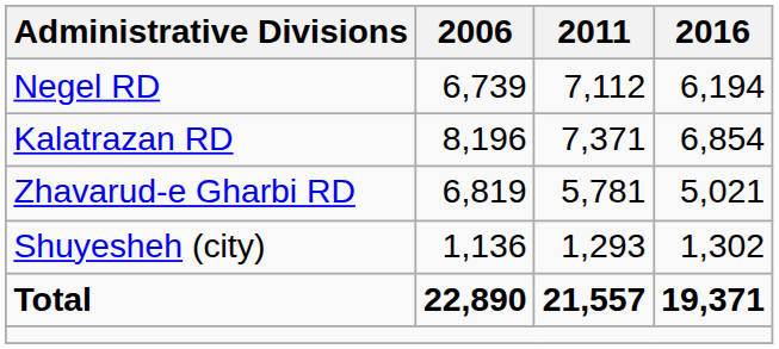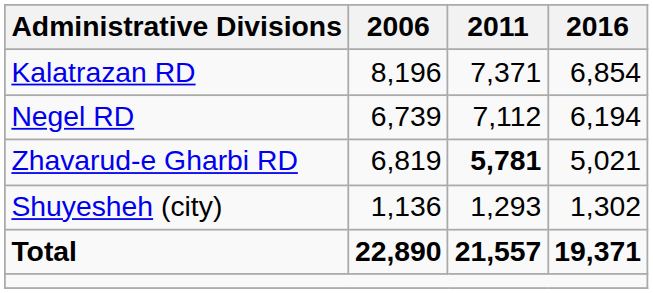 <table class="wikitable">
 <tr>
 <th>Administrative Divisions</th>
 <th>2006</th>
 <th>2011</th>
 <th>2016</th>
 </tr>
 <tr>
+<td><a href='#'>Kalatrazan RD</a></td>
+<td style="text-align: right;">8,196</td>
+<td style="text-align: right;">7,371</td>
+<td style="text-align: right;">6,854</td>
+</tr>
+<tr>
 <td><a href='#'>Negel RD</a></td>
 <td style="text-align: right;">6,739</td>
 <td style="text-align: right;">7,112</td>
 <td style="text-align: right;">6,194</td>
 </tr>
 <tr>
-<td><a href='#'>Kalatrazan RD</a></td>
-<td style="text-align: right;">8,196</td>
-<td style="text-align: right;">7,371</td>
-<td style="text-align: right;">6,854</td>
-</tr>
-<tr>
 <td><a href='#'>Zhavarud-e Gharbi RD</a></td>
 <td style="text-align: right;">6,819</td>
-<td style="text-align: right;">5,781</td>
+<td style="text-align: right;"><strong>5,781</strong></td>
 <td style="text-align: right;">5,021</td>
 </tr>
 <tr>
 <td><a href='#'>Shuyesheh</a> (city)</td>
 <td style="text-align: right;">1,136</td>
 <td style="text-align: right;">1,293</td>
 <td style="text-align: right;">1,302</td>
 </tr>
 <tr>
 <td><strong>Total</strong></td>
 <td style="text-align: right;"><strong>22,890</strong></td>
 <td style="text-align: right;"><strong>21,557</strong></td>
 <td style="text-align: right;"><strong>19,371</strong></td>
 </tr>
 <tr>
 <td colspan=4></td>
 </tr>
 </table>
